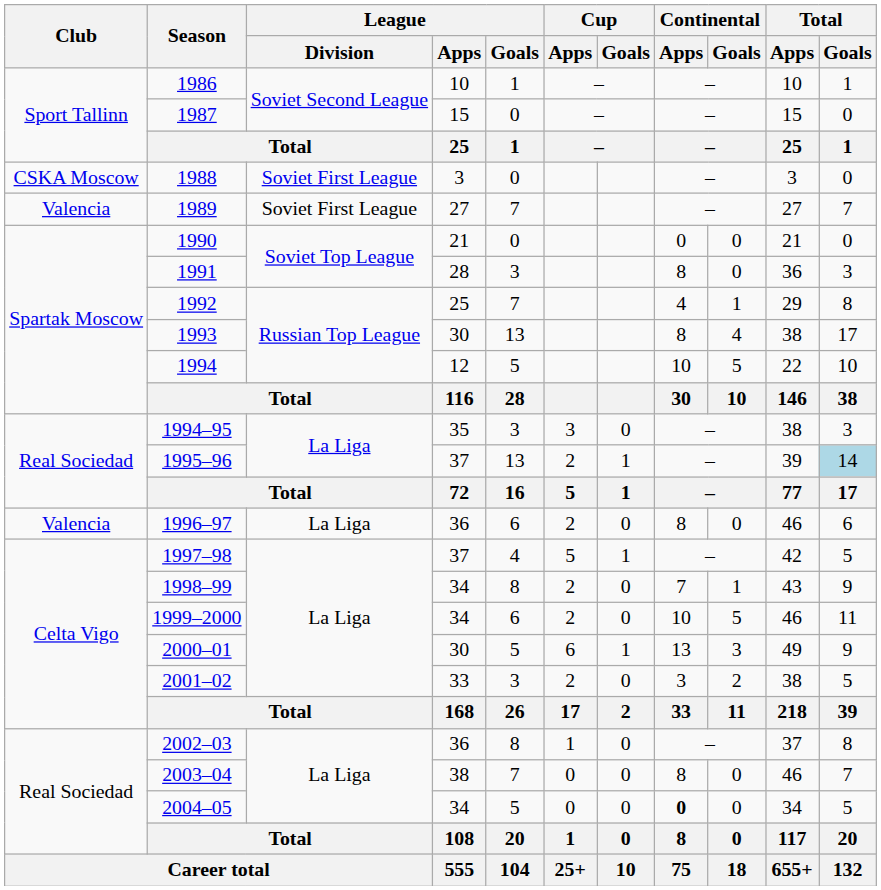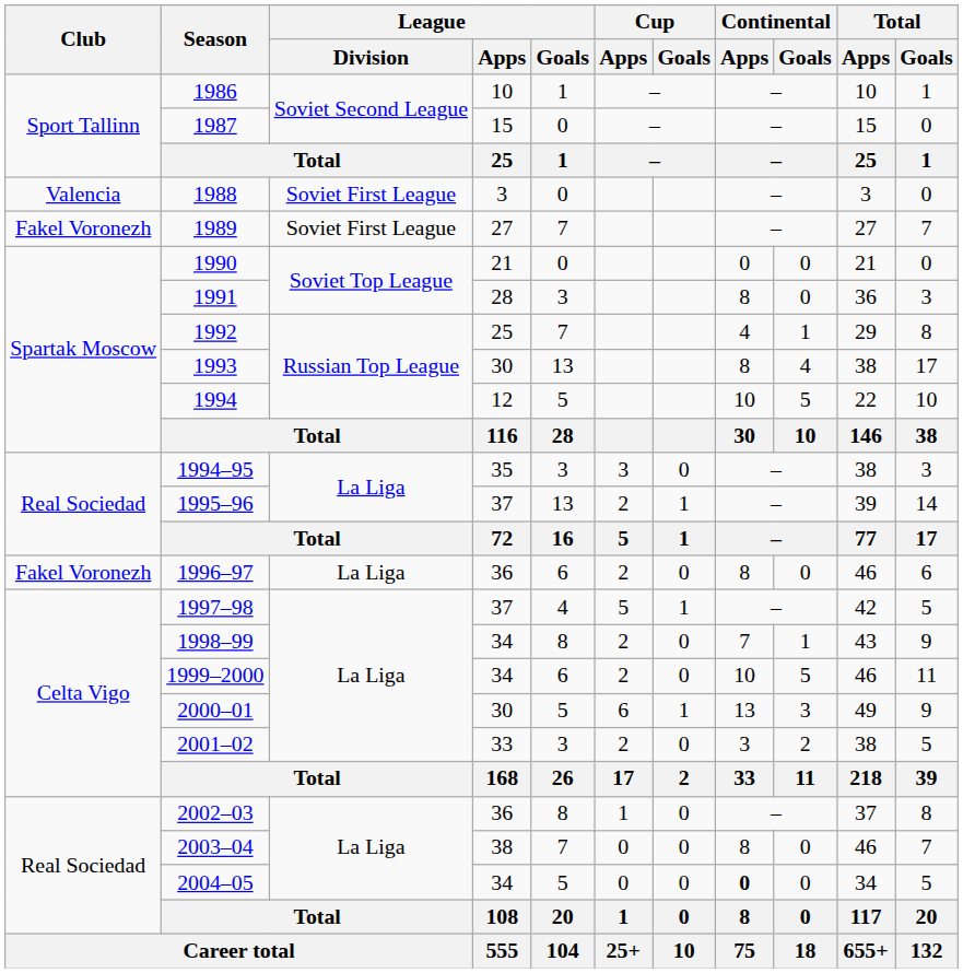 <table class="wikitable" style="text-align:center">
 <tr>
 <th rowspan="2">Club</th>
 <th rowspan="2">Season</th>
 <th colspan="3">League</th>
 <th colspan="2">Cup</th>
 <th colspan="2">Continental</th>
 <th colspan="2">Total</th>
 </tr>
 <tr>
 <th>Division</th>
 <th>Apps</th>
 <th>Goals</th>
 <th>Apps</th>
 <th>Goals</th>
 <th>Apps</th>
 <th>Goals</th>
 <th>Apps</th>
 <th>Goals</th>
 </tr>
 <tr>
 <td rowspan="3"><a href='#'>Sport Tallinn</a></td>
 <td><a href='#'>1986</a></td>
 <td rowspan="2"><a href='#'>Soviet Second League</a></td>
 <td>10</td>
 <td>1</td>
 <td colspan="2">–</td>
 <td colspan="2">–</td>
 <td>10</td>
 <td>1</td>
 </tr>
 <tr>
 <td><a href='#'>1987</a></td>
 <td>15</td>
 <td>0</td>
 <td colspan="2">–</td>
 <td colspan="2">–</td>
 <td>15</td>
 <td>0</td>
 </tr>
 <tr>
 <th colspan="2">Total</th>
 <th>25</th>
 <th>1</th>
 <th colspan="2">–</th>
 <th colspan="2">–</th>
 <th>25</th>
 <th>1</th>
 </tr>
 <tr>
-<td><a href='#'>CSKA Moscow</a></td>
+<td><a href='#'>Valencia</a></td>
 <td><a href='#'>1988</a></td>
 <td><a href='#'>Soviet First League</a></td>
 <td>3</td>
 <td>0</td>
 <td></td>
 <td></td>
 <td colspan="2">–</td>
 <td>3</td>
 <td>0</td>
 </tr>
 <tr>
-<td><a href='#'>Valencia</a></td>
+<td><a href='#'>Fakel Voronezh</a></td>
 <td><a href='#'>1989</a></td>
 <td>Soviet First League</td>
 <td>27</td>
 <td>7</td>
 <td></td>
 <td></td>
 <td colspan="2">–</td>
 <td>27</td>
 <td>7</td>
 </tr>
 <tr>
 <td rowspan="6"><a href='#'>Spartak Moscow</a></td>
 <td><a href='#'>1990</a></td>
 <td rowspan="2"><a href='#'>Soviet Top League</a></td>
 <td>21</td>
 <td>0</td>
 <td></td>
 <td></td>
 <td>0</td>
 <td>0</td>
 <td>21</td>
 <td>0</td>
 </tr>
 <tr>
 <td><a href='#'>1991</a></td>
 <td>28</td>
 <td>3</td>
 <td></td>
 <td></td>
 <td>8</td>
 <td>0</td>
 <td>36</td>
 <td>3</td>
 </tr>
 <tr>
 <td><a href='#'>1992</a></td>
 <td rowspan="3"><a href='#'>Russian Top League</a></td>
 <td>25</td>
 <td>7</td>
 <td></td>
 <td></td>
 <td>4</td>
 <td>1</td>
 <td>29</td>
 <td>8</td>
 </tr>
 <tr>
 <td><a href='#'>1993</a></td>
 <td>30</td>
 <td>13</td>
 <td></td>
 <td></td>
 <td>8</td>
 <td>4</td>
 <td>38</td>
 <td>17</td>
 </tr>
 <tr>
 <td><a href='#'>1994</a></td>
 <td>12</td>
 <td>5</td>
 <td></td>
 <td></td>
 <td>10</td>
 <td>5</td>
 <td>22</td>
 <td>10</td>
 </tr>
 <tr>
 <th colspan="2">Total</th>
 <th>116</th>
 <th>28</th>
 <th></th>
 <th></th>
 <th>30</th>
 <th>10</th>
 <th>146</th>
 <th>38</th>
 </tr>
 <tr>
 <td rowspan="3"><a href='#'>Real Sociedad</a></td>
 <td><a href='#'>1994–95</a></td>
 <td rowspan="2"><a href='#'>La Liga</a></td>
 <td>35</td>
 <td>3</td>
 <td>3</td>
 <td>0</td>
 <td colspan="2">–</td>
 <td>38</td>
 <td>3</td>
 </tr>
 <tr>
 <td><a href='#'>1995–96</a></td>
 <td>37</td>
 <td>13</td>
 <td>2</td>
 <td>1</td>
 <td colspan="2">–</td>
 <td>39</td>
-<td style="background: lightblue;">14</td>
+<td>14</td>
 </tr>
 <tr>
 <th colspan="2">Total</th>
 <th>72</th>
 <th>16</th>
 <th>5</th>
 <th>1</th>
 <th colspan="2">–</th>
 <th>77</th>
 <th>17</th>
 </tr>
 <tr>
-<td><a href='#'>Valencia</a></td>
+<td><a href='#'>Fakel Voronezh</a></td>
 <td><a href='#'>1996–97</a></td>
 <td>La Liga</td>
 <td>36</td>
 <td>6</td>
 <td>2</td>
 <td>0</td>
 <td>8</td>
 <td>0</td>
 <td>46</td>
 <td>6</td>
 </tr>
 <tr>
 <td rowspan="6"><a href='#'>Celta Vigo</a></td>
 <td><a href='#'>1997–98</a></td>
 <td rowspan="5">La Liga</td>
 <td>37</td>
 <td>4</td>
 <td>5</td>
 <td>1</td>
 <td colspan="2">–</td>
 <td>42</td>
 <td>5</td>
 </tr>
 <tr>
 <td><a href='#'>1998–99</a></td>
 <td>34</td>
 <td>8</td>
 <td>2</td>
 <td>0</td>
 <td>7</td>
 <td>1</td>
 <td>43</td>
 <td>9</td>
 </tr>
 <tr>
 <td><a href='#'>1999–2000</a></td>
 <td>34</td>
 <td>6</td>
 <td>2</td>
 <td>0</td>
 <td>10</td>
 <td>5</td>
 <td>46</td>
 <td>11</td>
 </tr>
 <tr>
 <td><a href='#'>2000–01</a></td>
 <td>30</td>
 <td>5</td>
 <td>6</td>
 <td>1</td>
 <td>13</td>
 <td>3</td>
 <td>49</td>
 <td>9</td>
 </tr>
 <tr>
 <td><a href='#'>2001–02</a></td>
 <td>33</td>
 <td>3</td>
 <td>2</td>
 <td>0</td>
 <td>3</td>
 <td>2</td>
 <td>38</td>
 <td>5</td>
 </tr>
 <tr>
 <th colspan="2">Total</th>
 <th>168</th>
 <th>26</th>
 <th>17</th>
 <th>2</th>
 <th>33</th>
 <th>11</th>
 <th>218</th>
 <th>39</th>
 </tr>
 <tr>
 <td rowspan="4">Real Sociedad</td>
 <td><a href='#'>2002–03</a></td>
 <td rowspan="3">La Liga</td>
 <td>36</td>
 <td>8</td>
 <td>1</td>
 <td>0</td>
 <td colspan="2">–</td>
 <td>37</td>
 <td>8</td>
 </tr>
 <tr>
 <td><a href='#'>2003–04</a></td>
 <td>38</td>
 <td>7</td>
 <td>0</td>
 <td>0</td>
 <td>8</td>
 <td>0</td>
 <td>46</td>
 <td>7</td>
 </tr>
 <tr>
 <td><a href='#'>2004–05</a></td>
 <td>34</td>
 <td>5</td>
 <td>0</td>
 <td>0</td>
 <td><strong>0</strong></td>
 <td>0</td>
 <td>34</td>
 <td>5</td>
 </tr>
 <tr>
 <th colspan="2">Total</th>
 <th>108</th>
 <th>20</th>
 <th>1</th>
 <th>0</th>
 <th>8</th>
 <th>0</th>
 <th>117</th>
 <th>20</th>
 </tr>
 <tr>
 <th colspan="3">Career total</th>
 <th>555</th>
 <th>104</th>
 <th>25+</th>
 <th>10</th>
 <th>75</th>
 <th>18</th>
 <th>655+</th>
 <th>132</th>
 </tr>
 </table>
